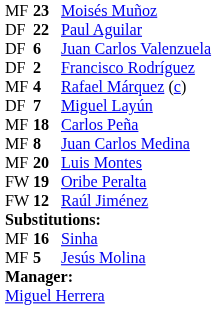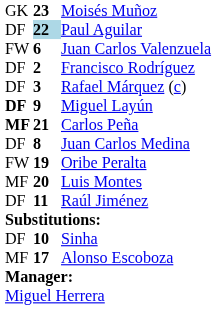 <table style="font-size:90%; margin:0.2em auto;" cellspacing="0" cellpadding="0">
 <tr>
 <th width="25"></th>
 <th width="25"></th>
 </tr>
 <tr>
-<td>MF</td>
+<td>GK</td>
 <td><strong>23</strong></td>
 <td><a href='#'>Moisés Muñoz</a></td>
 </tr>
 <tr>
 <td>DF</td>
-<td><strong>22</strong></td>
+<td style="background: lightblue;"><strong>22</strong></td>
 <td><a href='#'>Paul Aguilar</a></td>
 </tr>
 <tr>
-<td>DF</td>
+<td>FW</td>
 <td><strong>6</strong></td>
 <td><a href='#'>Juan Carlos Valenzuela</a></td>
 </tr>
 <tr>
 <td>DF</td>
 <td><strong>2</strong></td>
 <td><a href='#'>Francisco Rodríguez</a></td>
 </tr>
 <tr>
-<td>MF</td>
-<td><strong>4</strong></td>
+<td>DF</td>
+<td><strong>3</strong></td>
 <td><a href='#'>Rafael Márquez</a> (<a href='#'>c</a>)</td>
 </tr>
 <tr>
-<td>DF</td>
-<td><strong>7</strong></td>
+<td><strong>DF</strong></td>
+<td><strong>9</strong></td>
 <td><a href='#'>Miguel Layún</a></td>
 </tr>
 <tr>
-<td>MF</td>
-<td><strong>18</strong></td>
+<td><strong>MF</strong></td>
+<td><strong>21</strong></td>
 <td><a href='#'>Carlos Peña</a></td>
 <td></td>
 <td></td>
 </tr>
 <tr>
-<td>MF</td>
+<td>DF</td>
 <td><strong>8</strong></td>
 <td><a href='#'>Juan Carlos Medina</a></td>
+</tr>
+<tr>
+<td>FW</td>
+<td><strong>19</strong></td>
+<td><a href='#'>Oribe Peralta</a></td>
+<td></td>
+<td></td>
 </tr>
 <tr>
 <td>MF</td>
 <td><strong>20</strong></td>
 <td><a href='#'>Luis Montes</a></td>
 <td></td>
 <td></td>
 </tr>
 <tr>
-<td>FW</td>
-<td><strong>19</strong></td>
-<td><a href='#'>Oribe Peralta</a></td>
-<td></td>
-<td></td>
-</tr>
-<tr>
-<td>FW</td>
-<td><strong>12</strong></td>
+<td>DF</td>
+<td><strong>11</strong></td>
 <td><a href='#'>Raúl Jiménez</a></td>
 </tr>
 <tr>
 <td colspan=3><strong>Substitutions:</strong></td>
 </tr>
 <tr>
-<td>MF</td>
-<td><strong>16</strong></td>
+<td>DF</td>
+<td><strong>10</strong></td>
 <td><a href='#'>Sinha</a></td>
 <td></td>
 <td></td>
 </tr>
 <tr>
 <td>MF</td>
-<td><strong>5</strong></td>
-<td><a href='#'>Jesús Molina</a></td>
+<td><strong>17</strong></td>
+<td><a href='#'>Alonso Escoboza</a></td>
 <td></td>
 <td></td>
 </tr>
 <tr>
 <td colspan=3><strong>Manager:</strong></td>
 </tr>
 <tr>
 <td colspan=3><a href='#'>Miguel Herrera</a></td>
 </tr>
 </table>
